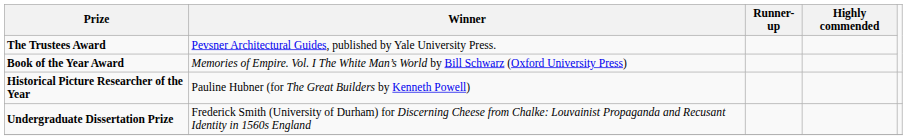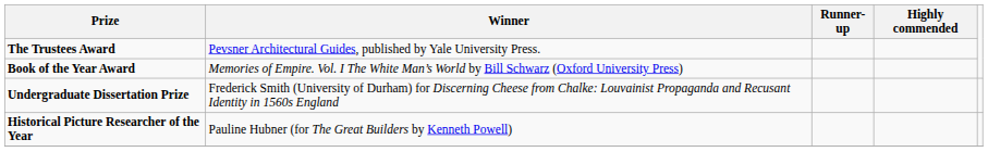 <table class="wikitable">
 <tr>
 <th>Prize</th>
 <th>Winner</th>
 <th>Runner-up</th>
 <th>Highly commended</th>
 </tr>
 <tr>
 <td><strong>The Trustees Award</strong></td>
 <td><a href='#'>Pevsner Architectural Guides</a>, published by Yale University Press.</td>
 <td></td>
 <td></td>
 </tr>
 <tr>
 <td><strong>Book of the Year Award</strong></td>
 <td><em>Memories of Empire. Vol. I The White Man’s World</em> by <a href='#'>Bill Schwarz</a> (<a href='#'>Oxford University Press</a>)</td>
 <td></td>
 <td></td>
 </tr>
 <tr>
+<td><strong>Undergraduate Dissertation Prize</strong></td>
+<td>Frederick Smith (University of Durham) for <em>Discerning Cheese from Chalke: Louvainist Propaganda and Recusant Identity in 1560s England</em></td>
+<td></td>
+<td></td>
+<td></td>
+</tr>
+<tr>
 <td><strong>Historical Picture Researcher of the Year</strong></td>
 <td>Pauline Hubner (for <em>The Great Builders</em> by <a href='#'>Kenneth Powell</a>)</td>
 <td></td>
 <td></td>
 <td></td>
 </tr>
 <tr>
-<td><strong>Undergraduate Dissertation Prize</strong></td>
-<td>Frederick Smith (University of Durham) for <em>Discerning Cheese from Chalke: Louvainist Propaganda and Recusant Identity in 1560s England</em></td>
-<td></td>
-<td></td>
-<td></td>
-</tr>
-<tr>
 </tr>
 </table>
